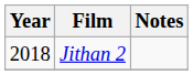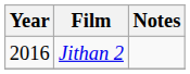 <table class="wikitable sortable">
 <tr>
 <th>Year</th>
 <th>Film</th>
 <th>Notes</th>
 </tr>
 <tr>
-<td rowspan="1">2018</td>
+<td rowspan="1">2016</td>
 <td><em><a href='#'>Jithan 2</a></em></td>
 <td></td>
 </tr>
 <tr>
 </tr>
 </table>
